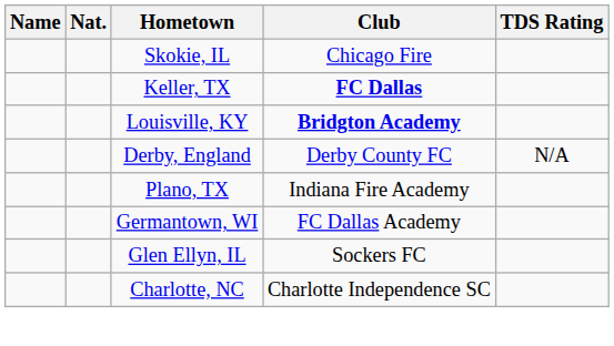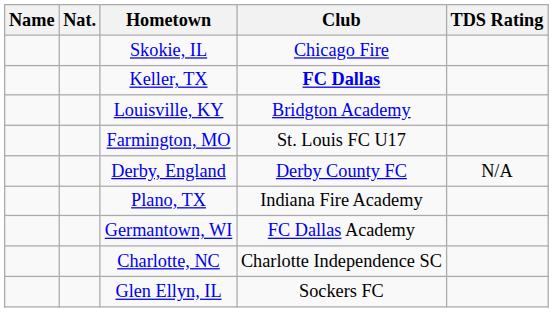 <table class="wikitable" style="font-size:90%; text-align: center;" border="1">
 <tr>
 <th>Name</th>
 <th>Nat.</th>
 <th>Hometown</th>
 <th>Club</th>
 <th>TDS Rating</th>
 </tr>
 <tr>
 <td></td>
 <td></td>
 <td><a href='#'>Skokie, IL</a></td>
 <td><a href='#'>Chicago Fire</a></td>
 <td></td>
 </tr>
 <tr>
 <td></td>
 <td></td>
 <td><a href='#'>Keller, TX</a></td>
 <td><strong><a href='#'>FC Dallas</a></strong></td>
 <td></td>
 </tr>
 <tr>
 <td></td>
 <td></td>
 <td><a href='#'>Louisville, KY</a></td>
-<td><strong><a href='#'>Bridgton Academy</a></strong></td>
+<td><a href='#'>Bridgton Academy</a></td>
+<td></td>
+</tr>
+<tr>
+<td></td>
+<td></td>
+<td><a href='#'>Farmington, MO</a></td>
+<td>St. Louis FC U17</td>
 <td></td>
 </tr>
 <tr>
 <td></td>
 <td></td>
 <td><a href='#'>Derby, England</a></td>
 <td><a href='#'>Derby County FC</a></td>
 <td>N/A</td>
 </tr>
 <tr>
 <td></td>
 <td></td>
 <td><a href='#'>Plano, TX</a></td>
 <td>Indiana Fire Academy</td>
 <td></td>
 </tr>
 <tr>
 <td></td>
 <td></td>
 <td><a href='#'>Germantown, WI</a></td>
 <td><a href='#'>FC Dallas</a> Academy</td>
 <td></td>
 </tr>
 <tr>
 <td></td>
 <td></td>
-<td><a href='#'>Glen Ellyn, IL</a></td>
-<td>Sockers FC</td>
+<td><a href='#'>Charlotte, NC</a></td>
+<td>Charlotte Independence SC</td>
 <td></td>
 </tr>
 <tr>
 <td></td>
 <td></td>
-<td><a href='#'>Charlotte, NC</a></td>
-<td>Charlotte Independence SC</td>
+<td><a href='#'>Glen Ellyn, IL</a></td>
+<td>Sockers FC</td>
 <td></td>
 </tr>
 </table>
